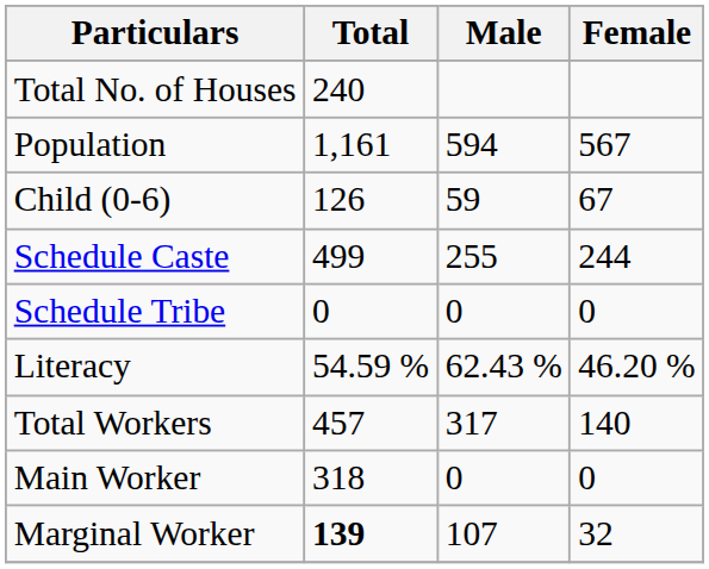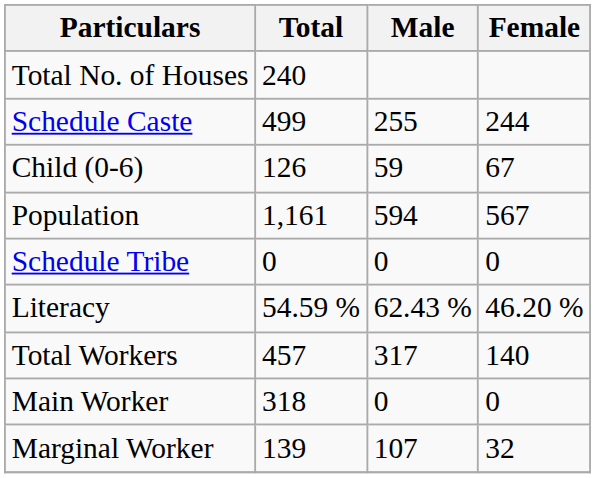 <table class="wikitable sortable">
 <tr>
 <th>Particulars</th>
 <th>Total</th>
 <th>Male</th>
 <th>Female</th>
 </tr>
 <tr>
 <td>Total No. of Houses</td>
 <td>240</td>
 <td></td>
 <td></td>
 </tr>
 <tr>
-<td>Population</td>
-<td>1,161</td>
-<td>594</td>
-<td>567</td>
+<td><a href='#'>Schedule Caste</a></td>
+<td>499</td>
+<td>255</td>
+<td>244</td>
 </tr>
 <tr>
 <td>Child (0-6)</td>
 <td>126</td>
 <td>59</td>
 <td>67</td>
 </tr>
 <tr>
-<td><a href='#'>Schedule Caste</a></td>
-<td>499</td>
-<td>255</td>
-<td>244</td>
+<td>Population</td>
+<td>1,161</td>
+<td>594</td>
+<td>567</td>
 </tr>
 <tr>
 <td><a href='#'>Schedule Tribe</a></td>
 <td>0</td>
 <td>0</td>
 <td>0</td>
 </tr>
 <tr>
 <td>Literacy</td>
 <td>54.59   %</td>
 <td>62.43    %</td>
 <td>46.20    %</td>
 </tr>
 <tr>
 <td>Total Workers</td>
 <td>457</td>
 <td>317</td>
 <td>140</td>
 </tr>
 <tr>
 <td>Main Worker</td>
 <td>318</td>
 <td>0</td>
 <td>0</td>
 </tr>
 <tr>
 <td>Marginal Worker</td>
-<td><strong>139</strong></td>
+<td>139</td>
 <td>107</td>
 <td>32</td>
 </tr>
 <tr>
 </tr>
 </table>
